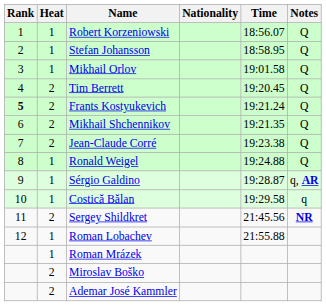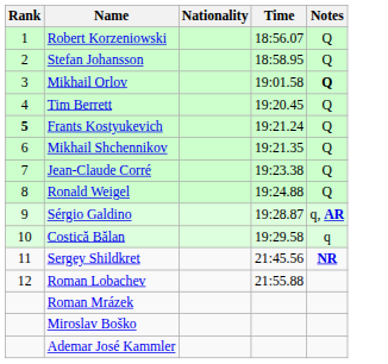 <table class="wikitable sortable" style="text-align:center">
 <tr>
 <th>Rank</th>
-<th>Heat</th>
 <th>Name</th>
 <th>Nationality</th>
 <th>Time</th>
 <th>Notes</th>
 </tr>
 <tr bgcolor=ccffcc>
-<td>1</td>
 <td>1</td>
 <td align="left"><a href='#'>Robert Korzeniowski</a></td>
 <td align=left></td>
 <td>18:56.07</td>
 <td>Q</td>
 </tr>
 <tr bgcolor=ccffcc>
 <td>2</td>
-<td>1</td>
 <td align="left"><a href='#'>Stefan Johansson</a></td>
 <td align=left></td>
 <td>18:58.95</td>
 <td>Q</td>
 </tr>
 <tr bgcolor=ccffcc>
 <td>3</td>
-<td>1</td>
 <td align="left"><a href='#'>Mikhail Orlov</a></td>
 <td align=left></td>
 <td>19:01.58</td>
-<td>Q</td>
+<td><strong>Q</strong></td>
 </tr>
 <tr bgcolor=ccffcc>
 <td>4</td>
-<td>2</td>
 <td align="left"><a href='#'>Tim Berrett</a></td>
 <td align=left></td>
 <td>19:20.45</td>
 <td>Q</td>
 </tr>
 <tr bgcolor=ccffcc>
 <td><strong>5</strong></td>
-<td>2</td>
 <td align="left"><a href='#'>Frants Kostyukevich</a></td>
 <td align=left></td>
 <td>19:21.24</td>
 <td>Q</td>
 </tr>
 <tr bgcolor=ccffcc>
 <td>6</td>
-<td>2</td>
 <td align="left"><a href='#'>Mikhail Shchennikov</a></td>
 <td align=left></td>
 <td>19:21.35</td>
 <td>Q</td>
 </tr>
 <tr bgcolor=ccffcc>
 <td>7</td>
-<td>2</td>
 <td align="left"><a href='#'>Jean-Claude Corré</a></td>
 <td align=left></td>
 <td>19:23.38</td>
 <td>Q</td>
 </tr>
 <tr bgcolor=ccffcc>
 <td>8</td>
-<td>1</td>
 <td align="left"><a href='#'>Ronald Weigel</a></td>
 <td align=left></td>
 <td>19:24.88</td>
 <td>Q</td>
 </tr>
 <tr bgcolor=ddffdd>
 <td>9</td>
-<td>1</td>
 <td align="left"><a href='#'>Sérgio Galdino</a></td>
 <td align=left></td>
 <td>19:28.87</td>
 <td>q, <strong><a href='#'>AR</a></strong></td>
 </tr>
 <tr bgcolor=ddffdd>
 <td>10</td>
-<td>1</td>
 <td align="left"><a href='#'>Costică Bălan</a></td>
 <td align=left></td>
 <td>19:29.58</td>
 <td>q</td>
 </tr>
 <tr>
 <td>11</td>
-<td>2</td>
 <td align="left"><a href='#'>Sergey Shildkret</a></td>
 <td align=left></td>
 <td>21:45.56</td>
 <td><strong><a href='#'>NR</a></strong></td>
 </tr>
 <tr>
 <td>12</td>
-<td>1</td>
 <td align="left"><a href='#'>Roman Lobachev</a></td>
 <td align=left></td>
 <td>21:55.88</td>
 <td></td>
 </tr>
 <tr>
 <td></td>
-<td>1</td>
 <td align="left"><a href='#'>Roman Mrázek</a></td>
 <td align=left></td>
 <td></td>
 <td></td>
 </tr>
 <tr>
 <td></td>
-<td>2</td>
 <td align="left"><a href='#'>Miroslav Boško</a></td>
 <td align=left></td>
 <td></td>
 <td></td>
 </tr>
 <tr>
 <td></td>
-<td>2</td>
 <td align="left"><a href='#'>Ademar José Kammler</a></td>
 <td align=left></td>
 <td></td>
 <td></td>
 </tr>
 </table>
